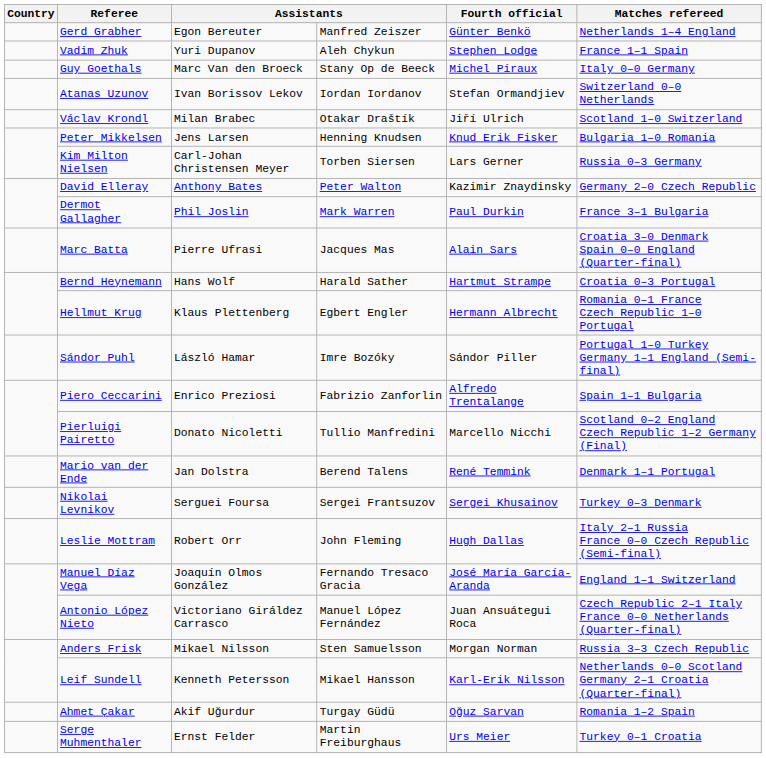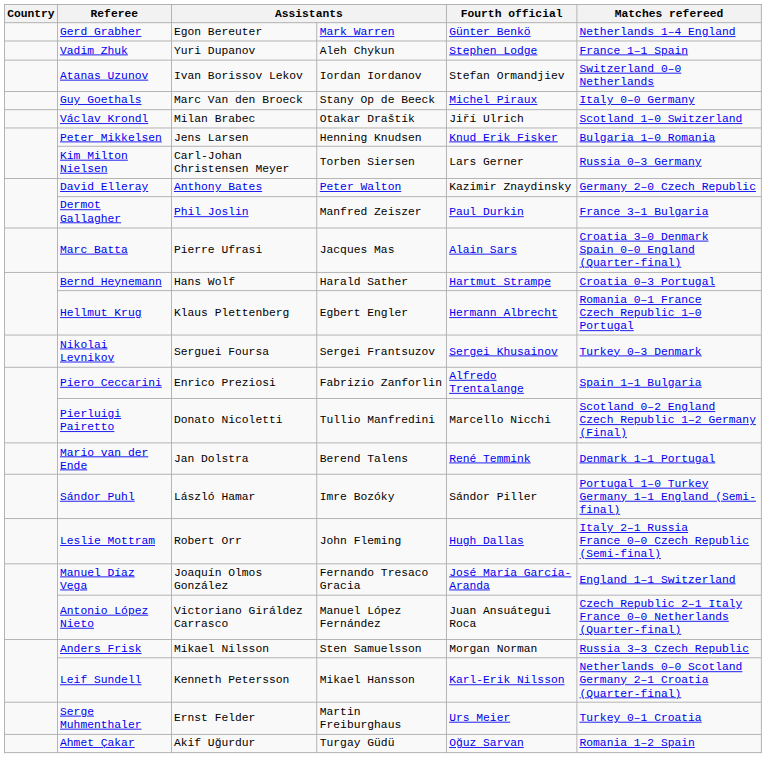 <table class="wikitable">
 <tr>
 <th>Country</th>
 <th>Referee</th>
 <th colspan="2">Assistants</th>
 <th>Fourth official</th>
 <th>Matches refereed</th>
 </tr>
 <tr>
 <td></td>
 <td><a href='#'>Gerd Grabher</a></td>
 <td>Egon Bereuter</td>
-<td>Manfred Zeiszer</td>
+<td><a href='#'>Mark Warren</a></td>
 <td><a href='#'>Günter Benkö</a></td>
 <td><a href='#'>Netherlands 1–4 England</a></td>
 </tr>
 <tr>
 <td></td>
 <td><a href='#'>Vadim Zhuk</a></td>
 <td>Yuri Dupanov</td>
 <td>Aleh Chykun</td>
 <td><a href='#'>Stephen Lodge</a></td>
 <td><a href='#'>France 1–1 Spain</a></td>
 </tr>
 <tr>
 <td></td>
+<td><a href='#'>Atanas Uzunov</a></td>
+<td>Ivan Borissov Lekov</td>
+<td>Iordan Iordanov</td>
+<td>Stefan Ormandjiev</td>
+<td><a href='#'>Switzerland 0–0 Netherlands</a></td>
+</tr>
+<tr>
+<td></td>
 <td><a href='#'>Guy Goethals</a></td>
 <td>Marc Van den Broeck</td>
 <td>Stany Op de Beeck</td>
 <td><a href='#'>Michel Piraux</a></td>
 <td><a href='#'>Italy 0–0 Germany</a></td>
-</tr>
-<tr>
-<td></td>
-<td><a href='#'>Atanas Uzunov</a></td>
-<td>Ivan Borissov Lekov</td>
-<td>Iordan Iordanov</td>
-<td>Stefan Ormandjiev</td>
-<td><a href='#'>Switzerland 0–0 Netherlands</a></td>
 </tr>
 <tr>
 <td></td>
 <td><a href='#'>Václav Krondl</a></td>
 <td>Milan Brabec</td>
 <td>Otakar Draštík</td>
 <td>Jiří Ulrich</td>
 <td><a href='#'>Scotland 1–0 Switzerland</a></td>
 </tr>
 <tr>
 <td rowspan="2"></td>
 <td><a href='#'>Peter Mikkelsen</a></td>
 <td>Jens Larsen</td>
 <td>Henning Knudsen</td>
 <td><a href='#'>Knud Erik Fisker</a></td>
 <td><a href='#'>Bulgaria 1–0 Romania</a></td>
 </tr>
 <tr>
 <td><a href='#'>Kim Milton Nielsen</a></td>
 <td>Carl-Johan Christensen Meyer</td>
 <td>Torben Siersen</td>
 <td>Lars Gerner</td>
 <td><a href='#'>Russia 0–3 Germany</a></td>
 </tr>
 <tr>
 <td rowspan="2"></td>
 <td><a href='#'>David Elleray</a></td>
 <td><a href='#'>Anthony Bates</a></td>
 <td><a href='#'>Peter Walton</a></td>
 <td>Kazimir Znaydinsky</td>
 <td><a href='#'>Germany 2–0 Czech Republic</a></td>
 </tr>
 <tr>
 <td><a href='#'>Dermot Gallagher</a></td>
 <td><a href='#'>Phil Joslin</a></td>
-<td><a href='#'>Mark Warren</a></td>
+<td>Manfred Zeiszer</td>
 <td><a href='#'>Paul Durkin</a></td>
 <td><a href='#'>France 3–1 Bulgaria</a></td>
 </tr>
 <tr>
 <td></td>
 <td><a href='#'>Marc Batta</a></td>
 <td>Pierre Ufrasi</td>
 <td>Jacques Mas</td>
 <td><a href='#'>Alain Sars</a></td>
 <td><a href='#'>Croatia 3–0 Denmark</a><br><a href='#'>Spain 0–0 England (Quarter-final)</a></td>
 </tr>
 <tr>
 <td rowspan="2"></td>
 <td><a href='#'>Bernd Heynemann</a></td>
 <td>Hans Wolf</td>
 <td>Harald Sather</td>
 <td><a href='#'>Hartmut Strampe</a></td>
 <td><a href='#'>Croatia 0–3 Portugal</a></td>
 </tr>
 <tr>
 <td><a href='#'>Hellmut Krug</a></td>
 <td>Klaus Plettenberg</td>
 <td>Egbert Engler</td>
 <td><a href='#'>Hermann Albrecht</a></td>
 <td><a href='#'>Romania 0–1 France</a><br><a href='#'>Czech Republic 1–0 Portugal</a></td>
 </tr>
 <tr>
 <td></td>
-<td><a href='#'>Sándor Puhl</a></td>
-<td>László Hamar</td>
-<td>Imre Bozóky</td>
-<td>Sándor Piller</td>
-<td><a href='#'>Portugal 1–0 Turkey</a><br><a href='#'>Germany 1–1 England (Semi-final)</a></td>
+<td><a href='#'>Nikolai Levnikov</a></td>
+<td>Serguei Foursa</td>
+<td>Sergei Frantsuzov</td>
+<td><a href='#'>Sergei Khusainov</a></td>
+<td><a href='#'>Turkey 0–3 Denmark</a></td>
 </tr>
 <tr>
 <td rowspan="2"></td>
 <td><a href='#'>Piero Ceccarini</a></td>
 <td>Enrico Preziosi</td>
 <td>Fabrizio Zanforlin</td>
 <td><a href='#'>Alfredo Trentalange</a></td>
 <td><a href='#'>Spain 1–1 Bulgaria</a></td>
 </tr>
 <tr>
 <td><a href='#'>Pierluigi Pairetto</a></td>
 <td>Donato Nicoletti</td>
 <td>Tullio Manfredini</td>
 <td>Marcello Nicchi</td>
 <td><a href='#'>Scotland 0–2 England</a><br><a href='#'>Czech Republic 1–2 Germany (Final)</a></td>
 </tr>
 <tr>
 <td></td>
 <td><a href='#'>Mario van der Ende</a></td>
 <td>Jan Dolstra</td>
 <td>Berend Talens</td>
 <td><a href='#'>René Temmink</a></td>
 <td><a href='#'>Denmark 1–1 Portugal</a></td>
 </tr>
 <tr>
 <td></td>
-<td><a href='#'>Nikolai Levnikov</a></td>
-<td>Serguei Foursa</td>
-<td>Sergei Frantsuzov</td>
-<td><a href='#'>Sergei Khusainov</a></td>
-<td><a href='#'>Turkey 0–3 Denmark</a></td>
+<td><a href='#'>Sándor Puhl</a></td>
+<td>László Hamar</td>
+<td>Imre Bozóky</td>
+<td>Sándor Piller</td>
+<td><a href='#'>Portugal 1–0 Turkey</a><br><a href='#'>Germany 1–1 England (Semi-final)</a></td>
 </tr>
 <tr>
 <td></td>
 <td><a href='#'>Leslie Mottram</a></td>
 <td>Robert Orr</td>
 <td>John Fleming</td>
 <td><a href='#'>Hugh Dallas</a></td>
 <td><a href='#'>Italy 2–1 Russia</a><br><a href='#'>France 0–0 Czech Republic (Semi-final)</a></td>
 </tr>
 <tr>
 <td rowspan="2"></td>
 <td><a href='#'>Manuel Díaz Vega</a></td>
 <td>Joaquín Olmos González</td>
 <td>Fernando Tresaco Gracia</td>
 <td><a href='#'>José María García-Aranda</a></td>
 <td><a href='#'>England 1–1 Switzerland</a></td>
 </tr>
 <tr>
 <td><a href='#'>Antonio López Nieto</a></td>
 <td>Victoriano Giráldez Carrasco</td>
 <td>Manuel López Fernández</td>
 <td>Juan Ansuátegui Roca</td>
 <td><a href='#'>Czech Republic 2–1 Italy</a><br><a href='#'>France 0–0 Netherlands (Quarter-final)</a></td>
 </tr>
 <tr>
 <td rowspan="2"></td>
 <td><a href='#'>Anders Frisk</a></td>
 <td>Mikael Nilsson</td>
 <td>Sten Samuelsson</td>
 <td>Morgan Norman</td>
 <td><a href='#'>Russia 3–3 Czech Republic</a></td>
 </tr>
 <tr>
 <td><a href='#'>Leif Sundell</a></td>
 <td>Kenneth Petersson</td>
 <td>Mikael Hansson</td>
 <td><a href='#'>Karl-Erik Nilsson</a></td>
 <td><a href='#'>Netherlands 0–0 Scotland</a><br><a href='#'>Germany 2–1 Croatia (Quarter-final)</a></td>
 </tr>
 <tr>
 <td></td>
+<td><a href='#'>Serge Muhmenthaler</a></td>
+<td>Ernst Felder</td>
+<td>Martin Freiburghaus</td>
+<td><a href='#'>Urs Meier</a></td>
+<td><a href='#'>Turkey 0–1 Croatia</a></td>
+</tr>
+<tr>
+<td></td>
 <td><a href='#'>Ahmet Çakar</a></td>
 <td>Akif Uğurdur</td>
 <td>Turgay Güdü</td>
 <td><a href='#'>Oğuz Sarvan</a></td>
 <td><a href='#'>Romania 1–2 Spain</a></td>
 </tr>
-<tr>
-<td></td>
-<td><a href='#'>Serge Muhmenthaler</a></td>
-<td>Ernst Felder</td>
-<td>Martin Freiburghaus</td>
-<td><a href='#'>Urs Meier</a></td>
-<td><a href='#'>Turkey 0–1 Croatia</a></td>
-</tr>
 </table>
